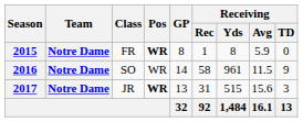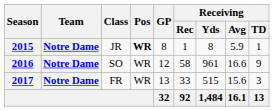 <table class="wikitable" style="text-align: center;">
 <tr>
 <th rowspan="2">Season</th>
 <th rowspan="2">Team</th>
 <th rowspan="2">Class</th>
 <th rowspan="2">Pos</th>
 <th rowspan="2">GP</th>
 <th colspan="4">Receiving</th>
 </tr>
 <tr>
 <th>Rec</th>
 <th>Yds</th>
 <th>Avg</th>
 <th>TD</th>
 </tr>
 <tr>
 <th><a href='#'>2015</a></th>
 <th><a href='#'>Notre Dame</a></th>
-<td>FR</td>
+<td>JR</td>
 <td><strong>WR</strong></td>
 <td>8</td>
 <td>1</td>
 <td>8</td>
 <td>5.9</td>
-<td>0</td>
+<td>1</td>
 </tr>
 <tr>
 <th><a href='#'>2016</a></th>
 <th><a href='#'>Notre Dame</a></th>
 <td>SO</td>
 <td>WR</td>
-<td>14</td>
+<td>12</td>
 <td>58</td>
 <td>961</td>
-<td>11.5</td>
+<td>16.6</td>
 <td>9</td>
 </tr>
 <tr>
 <th><a href='#'>2017</a></th>
 <th><a href='#'>Notre Dame</a></th>
-<td>JR</td>
-<td><strong>WR</strong></td>
+<td>FR</td>
+<td>WR</td>
 <td>13</td>
-<td>31</td>
+<td>33</td>
 <td>515</td>
 <td>15.6</td>
 <td>3</td>
 </tr>
 <tr>
 <th colspan="4"></th>
 <th>32</th>
 <th>92</th>
 <th>1,484</th>
 <th>16.1</th>
 <th>13</th>
 </tr>
 </table>
